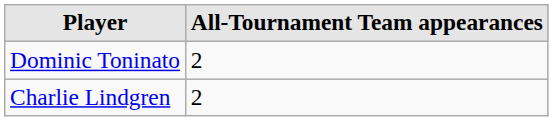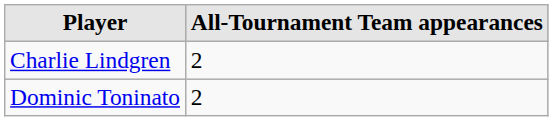 <table class="wikitable">
 <tr>
 <th style="background:#e5e5e5;">Player</th>
 <th style="background:#e5e5e5;">All-Tournament Team appearances</th>
 </tr>
 <tr>
+<td><a href='#'>Charlie Lindgren</a></td>
+<td>2</td>
+</tr>
+<tr>
 <td><a href='#'>Dominic Toninato</a></td>
 <td>2</td>
 </tr>
-<tr>
-<td><a href='#'>Charlie Lindgren</a></td>
-<td>2</td>
-</tr>
 </table>
